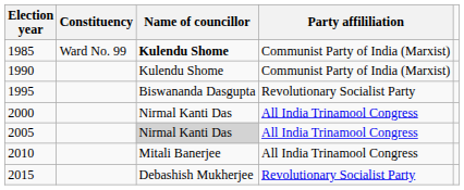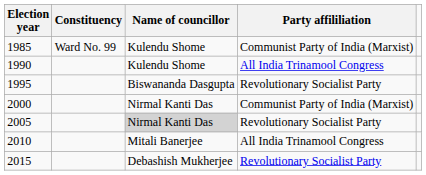 <table class="wikitable"ìÍĦĤĠčw>
 <tr>
 <th>Election<br> year</th>
 <th>Constituency</th>
 <th>Name of councillor</th>
 <th>Party affililiation</th>
 </tr>
 <tr>
 <td>1985</td>
 <td>Ward No. 99</td>
-<td><strong>Kulendu Shome</strong></td>
+<td>Kulendu Shome</td>
 <td>Communist Party of India (Marxist)</td>
 <td></td>
 </tr>
 <tr>
 <td>1990</td>
 <td></td>
 <td>Kulendu Shome</td>
-<td>Communist Party of India (Marxist)</td>
+<td><a href='#'>All India Trinamool Congress</a></td>
 <td></td>
 </tr>
 <tr>
 <td>1995</td>
 <td></td>
 <td>Biswananda Dasgupta</td>
 <td>Revolutionary Socialist Party</td>
 <td></td>
 </tr>
 <tr>
 <td>2000</td>
 <td></td>
 <td>Nirmal Kanti Das</td>
-<td><a href='#'>All India Trinamool Congress</a></td>
+<td>Communist Party of India (Marxist)</td>
 <td></td>
 </tr>
 <tr>
 <td>2005</td>
 <td></td>
 <td style="background: lightgrey;">Nirmal Kanti Das</td>
-<td><a href='#'>All India Trinamool Congress</a></td>
+<td>Revolutionary Socialist Party</td>
 <td></td>
 </tr>
 <tr>
 <td>2010</td>
 <td></td>
 <td>Mitali Banerjee</td>
 <td>All India Trinamool Congress</td>
 <td></td>
 </tr>
 <tr>
 <td>2015</td>
 <td></td>
 <td>Debashish Mukherjee</td>
 <td><a href='#'>Revolutionary Socialist Party</a></td>
 <td></td>
 </tr>
 </table>
